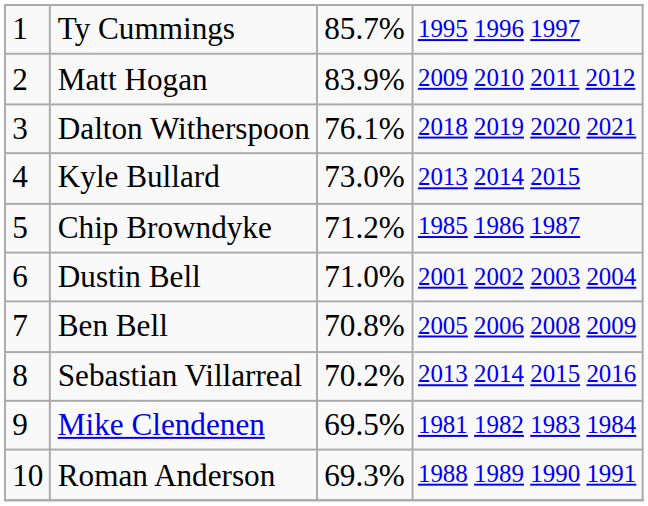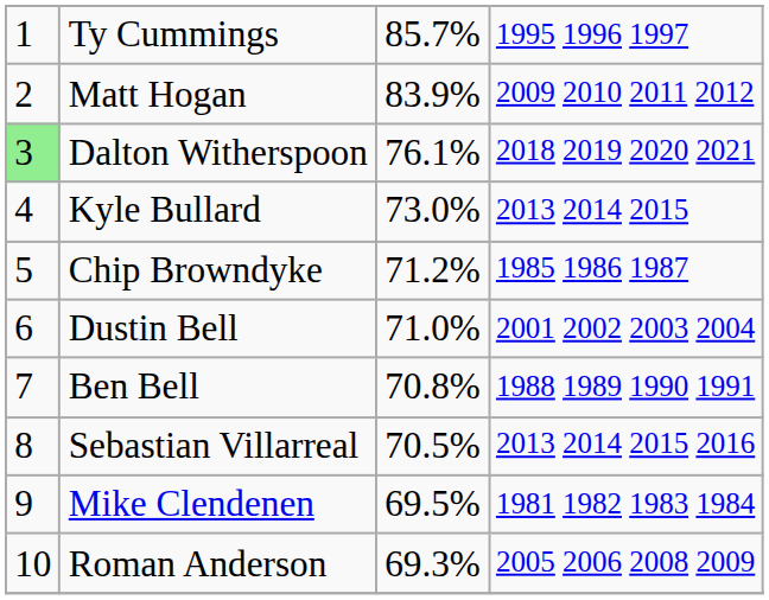 <table class="wikitable">
 <tr>
 </tr>
 <tr>
 <td>1</td>
 <td>Ty Cummings</td>
 <td><abbr>85.7%</abbr></td>
 <td style="font-size:80%;"><a href='#'>1995</a> <a href='#'>1996</a> <a href='#'>1997</a></td>
 </tr>
 <tr>
 <td>2</td>
 <td>Matt Hogan</td>
 <td><abbr>83.9%</abbr></td>
 <td style="font-size:80%;"><a href='#'>2009</a> <a href='#'>2010</a> <a href='#'>2011</a> <a href='#'>2012</a></td>
 </tr>
 <tr>
-<td>3</td>
+<td style="background: lightgreen;">3</td>
 <td>Dalton Witherspoon</td>
 <td><abbr>76.1%</abbr></td>
 <td style="font-size:80%;"><a href='#'>2018</a> <a href='#'>2019</a> <a href='#'>2020</a> <a href='#'>2021</a></td>
 </tr>
 <tr>
 <td>4</td>
 <td>Kyle Bullard</td>
 <td><abbr>73.0%</abbr></td>
 <td style="font-size:80%;"><a href='#'>2013</a> <a href='#'>2014</a> <a href='#'>2015</a></td>
 </tr>
 <tr>
 <td>5</td>
 <td>Chip Browndyke</td>
 <td><abbr>71.2%</abbr></td>
 <td style="font-size:80%;"><a href='#'>1985</a> <a href='#'>1986</a> <a href='#'>1987</a></td>
 </tr>
 <tr>
 <td>6</td>
 <td>Dustin Bell</td>
 <td><abbr>71.0%</abbr></td>
 <td style="font-size:80%;"><a href='#'>2001</a> <a href='#'>2002</a> <a href='#'>2003</a> <a href='#'>2004</a></td>
 </tr>
 <tr>
 <td>7</td>
 <td>Ben Bell</td>
 <td><abbr>70.8%</abbr></td>
-<td style="font-size:80%;"><a href='#'>2005</a> <a href='#'>2006</a> <a href='#'>2008</a> <a href='#'>2009</a></td>
+<td style="font-size:80%;"><a href='#'>1988</a> <a href='#'>1989</a> <a href='#'>1990</a> <a href='#'>1991</a></td>
 </tr>
 <tr>
 <td>8</td>
 <td>Sebastian Villarreal</td>
-<td><abbr>70.2%</abbr></td>
+<td><abbr>70.5%</abbr></td>
 <td style="font-size:80%;"><a href='#'>2013</a> <a href='#'>2014</a> <a href='#'>2015</a> <a href='#'>2016</a></td>
 </tr>
 <tr>
 <td>9</td>
 <td><a href='#'>Mike Clendenen</a></td>
 <td><abbr>69.5%</abbr></td>
 <td style="font-size:80%;"><a href='#'>1981</a> <a href='#'>1982</a> <a href='#'>1983</a> <a href='#'>1984</a></td>
 </tr>
 <tr>
 <td>10</td>
 <td>Roman Anderson</td>
 <td><abbr>69.3%</abbr></td>
-<td style="font-size:80%;"><a href='#'>1988</a> <a href='#'>1989</a> <a href='#'>1990</a> <a href='#'>1991</a></td>
+<td style="font-size:80%;"><a href='#'>2005</a> <a href='#'>2006</a> <a href='#'>2008</a> <a href='#'>2009</a></td>
 </tr>
 <tr>
 </tr>
 </table>
